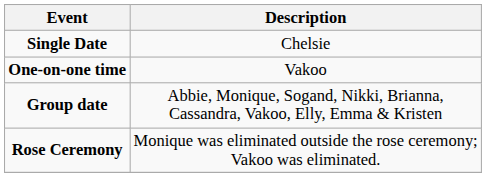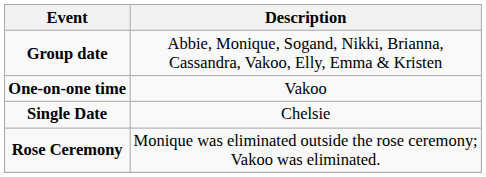 <table class="wikitable sortable" style="text-align:center;">
 <tr>
 <th>Event</th>
 <th>Description</th>
 </tr>
 <tr>
-<td><strong>Single Date</strong></td>
-<td>Chelsie</td>
+<td><strong>Group date</strong></td>
+<td>Abbie, Monique, Sogand, Nikki, Brianna,<br>Cassandra, Vakoo, Elly, Emma & Kristen</td>
 </tr>
 <tr>
 <td><strong>One-on-one time</strong></td>
 <td>Vakoo</td>
 </tr>
 <tr>
-<td><strong>Group date</strong></td>
-<td>Abbie, Monique, Sogand, Nikki, Brianna,<br>Cassandra, Vakoo, Elly, Emma & Kristen</td>
+<td><strong>Single Date</strong></td>
+<td>Chelsie</td>
 </tr>
 <tr>
 <td><strong>Rose Ceremony</strong></td>
 <td>Monique was eliminated outside the rose ceremony;<br>Vakoo was eliminated.</td>
 </tr>
 <tr>
 </tr>
 </table>
